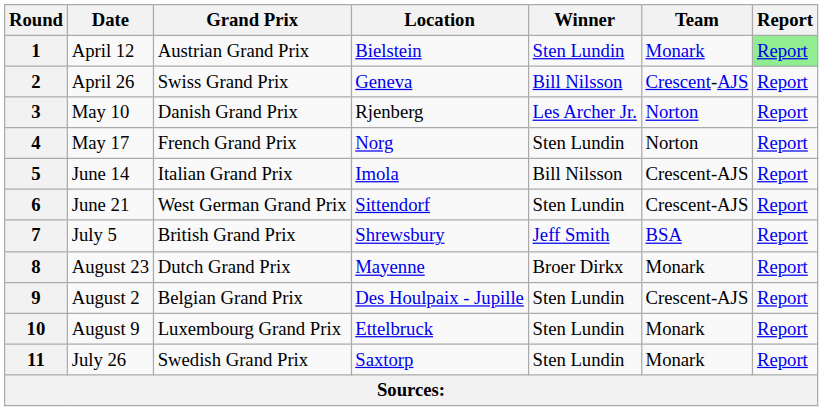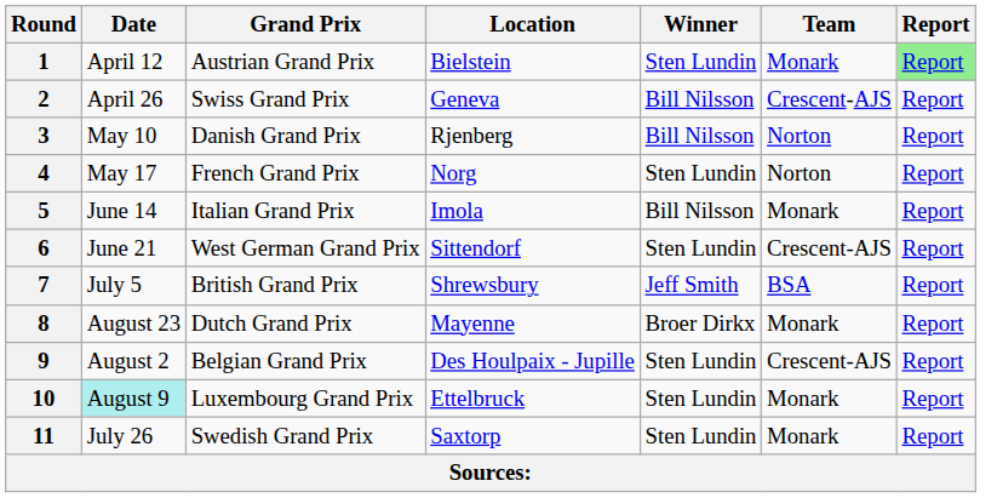 <table class="wikitable" style="font-size: 95%;">
 <tr>
 <th align=center>Round</th>
 <th align=center>Date</th>
 <th align=center>Grand Prix</th>
 <th align=center>Location</th>
 <th align=center>Winner</th>
 <th align=center>Team</th>
 <th align=center>Report</th>
 </tr>
 <tr>
 <th>1</th>
 <td>April 12</td>
 <td> Austrian Grand Prix</td>
 <td><a href='#'>Bielstein</a></td>
 <td> <a href='#'>Sten Lundin</a></td>
 <td><a href='#'>Monark</a></td>
 <td style="background: lightgreen;"><a href='#'>Report</a></td>
 </tr>
 <tr>
 <th>2</th>
 <td>April 26</td>
 <td> Swiss Grand Prix</td>
 <td><a href='#'>Geneva</a></td>
 <td> <a href='#'>Bill Nilsson</a></td>
 <td><a href='#'>Crescent</a>-<a href='#'>AJS</a></td>
 <td><a href='#'>Report</a></td>
 </tr>
 <tr>
 <th>3</th>
 <td>May 10</td>
 <td> Danish Grand Prix</td>
 <td>Rjenberg</td>
-<td> <a href='#'>Les Archer Jr.</a></td>
+<td> <a href='#'>Bill Nilsson</a></td>
 <td><a href='#'>Norton</a></td>
 <td><a href='#'>Report</a></td>
 </tr>
 <tr>
 <th>4</th>
 <td>May 17</td>
 <td> French Grand Prix</td>
 <td><a href='#'>Norg</a></td>
 <td> Sten Lundin</td>
 <td>Norton</td>
 <td><a href='#'>Report</a></td>
 </tr>
 <tr>
 <th>5</th>
 <td>June 14</td>
 <td> Italian Grand Prix</td>
 <td><a href='#'>Imola</a></td>
 <td> Bill Nilsson</td>
-<td>Crescent-AJS</td>
+<td>Monark</td>
 <td><a href='#'>Report</a></td>
 </tr>
 <tr>
 <th>6</th>
 <td>June 21</td>
 <td> West German Grand Prix</td>
 <td><a href='#'>Sittendorf</a></td>
 <td> Sten Lundin</td>
 <td>Crescent-AJS</td>
 <td><a href='#'>Report</a></td>
 </tr>
 <tr>
 <th>7</th>
 <td>July 5</td>
 <td> British Grand Prix</td>
 <td><a href='#'>Shrewsbury</a></td>
 <td> <a href='#'>Jeff Smith</a></td>
 <td><a href='#'>BSA</a></td>
 <td><a href='#'>Report</a></td>
 </tr>
 <tr>
 <th>8</th>
 <td>August 23</td>
 <td> Dutch Grand Prix</td>
 <td><a href='#'>Mayenne</a></td>
 <td> Broer Dirkx</td>
 <td>Monark</td>
 <td><a href='#'>Report</a></td>
 </tr>
 <tr>
 <th>9</th>
 <td>August 2</td>
 <td> Belgian Grand Prix</td>
 <td><a href='#'>Des Houlpaix - Jupille</a></td>
 <td> Sten Lundin</td>
 <td>Crescent-AJS</td>
 <td><a href='#'>Report</a></td>
 </tr>
 <tr>
 <th>10</th>
-<td>August 9</td>
+<td style="background: paleturquoise;">August 9</td>
 <td> Luxembourg Grand Prix</td>
 <td><a href='#'>Ettelbruck</a></td>
 <td> Sten Lundin</td>
 <td>Monark</td>
 <td><a href='#'>Report</a></td>
 </tr>
 <tr>
 <th>11</th>
 <td>July 26</td>
 <td> Swedish Grand Prix</td>
 <td><a href='#'>Saxtorp</a></td>
 <td> Sten Lundin</td>
 <td>Monark</td>
 <td><a href='#'>Report</a></td>
 </tr>
 <tr>
 <th colspan=8>Sources:</th>
 </tr>
 </table>
